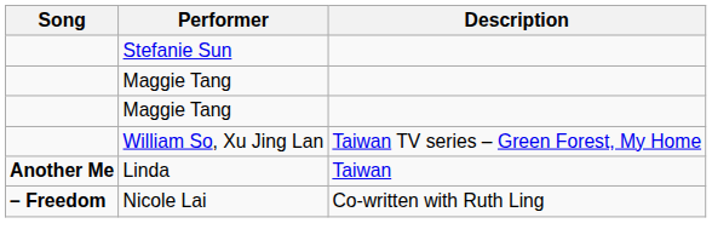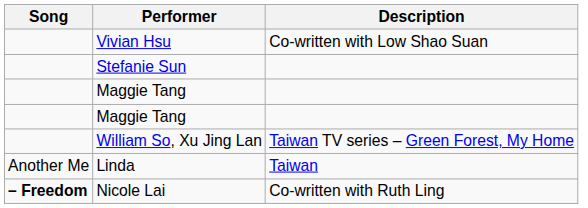 <table class="wikitable">
 <tr>
 <th>Song</th>
 <th>Performer</th>
 <th>Description</th>
+</tr>
+<tr>
+<td></td>
+<td><a href='#'>Vivian Hsu</a></td>
+<td>Co-written with Low Shao Suan</td>
 </tr>
 <tr>
 <td></td>
 <td><a href='#'>Stefanie Sun</a></td>
 </tr>
 <tr>
 <td></td>
 <td>Maggie Tang</td>
 <td></td>
 </tr>
 <tr>
 <td></td>
 <td>Maggie Tang</td>
 <td></td>
 </tr>
 <tr>
 <td></td>
 <td><a href='#'>William So</a>, Xu Jing Lan</td>
 <td><a href='#'>Taiwan</a> TV series – <a href='#'>Green Forest, My Home</a></td>
 </tr>
 <tr>
-<td><strong>Another Me</strong></td>
+<td>Another Me</td>
 <td>Linda</td>
 <td><a href='#'>Taiwan</a></td>
 </tr>
 <tr>
 <td><strong> – Freedom</strong></td>
 <td>Nicole Lai</td>
 <td>Co-written with Ruth Ling</td>
 </tr>
 </table>
